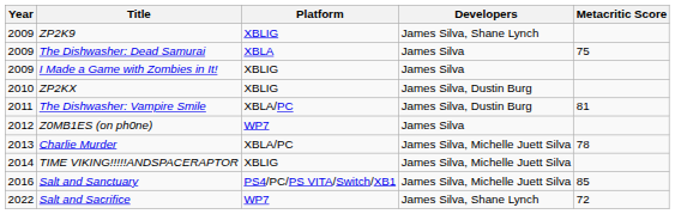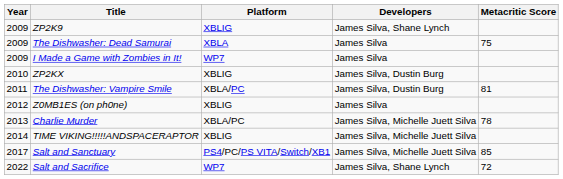 <table class="wikitable sortable">
 <tr>
 <th>Year</th>
 <th>Title</th>
 <th>Platform</th>
 <th>Developers</th>
 <th>Metacritic Score</th>
 </tr>
 <tr>
 <td>2009</td>
 <td><em>ZP2K9</em></td>
 <td><a href='#'>XBLIG</a></td>
 <td>James Silva, Shane Lynch</td>
 <td></td>
 </tr>
 <tr>
 <td>2009</td>
 <td><em><a href='#'>The Dishwasher: Dead Samurai</a></em></td>
 <td><a href='#'>XBLA</a></td>
 <td>James Silva</td>
 <td>75</td>
 </tr>
 <tr>
 <td>2009</td>
 <td><em><a href='#'>I Made a Game with Zombies in It!</a></em></td>
-<td>XBLIG</td>
+<td><a href='#'>WP7</a></td>
 <td>James Silva</td>
 <td></td>
 </tr>
 <tr>
 <td>2010</td>
 <td><em>ZP2KX</em></td>
 <td>XBLIG</td>
 <td>James Silva, Dustin Burg</td>
 <td></td>
 </tr>
 <tr>
 <td>2011</td>
 <td><em><a href='#'>The Dishwasher: Vampire Smile</a></em></td>
 <td>XBLA/<a href='#'>PC</a></td>
 <td>James Silva, Dustin Burg</td>
 <td>81</td>
 </tr>
 <tr>
 <td>2012</td>
 <td><em>Z0MB1ES (on  ph0ne)</em></td>
-<td><a href='#'>WP7</a></td>
+<td>XBLIG</td>
 <td>James Silva</td>
 <td></td>
 </tr>
 <tr>
 <td>2013</td>
 <td><em><a href='#'>Charlie Murder</a></em></td>
 <td>XBLA/PC</td>
 <td>James Silva, Michelle Juett Silva</td>
 <td>78</td>
 </tr>
 <tr>
 <td>2014</td>
 <td><em>TIME VIKING!!!!!ANDSPACERAPTOR</em></td>
 <td>XBLIG</td>
 <td>James Silva, Michelle Juett Silva</td>
 <td></td>
 </tr>
 <tr>
-<td>2016</td>
+<td>2017</td>
 <td><em><a href='#'>Salt and Sanctuary</a></em></td>
 <td><a href='#'>PS4</a>/PC/<a href='#'>PS VITA</a>/<a href='#'>Switch</a>/<a href='#'>XB1</a></td>
 <td>James Silva, Michelle Juett Silva</td>
 <td>85</td>
 </tr>
 <tr>
 <td>2022</td>
 <td><em><a href='#'>Salt and Sacrifice</a></em></td>
 <td><a href='#'>WP7</a></td>
 <td>James Silva, Shane Lynch</td>
 <td>72</td>
 </tr>
 </table>
